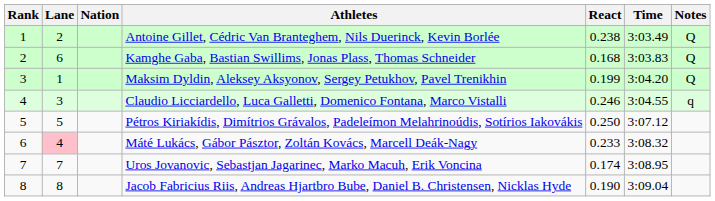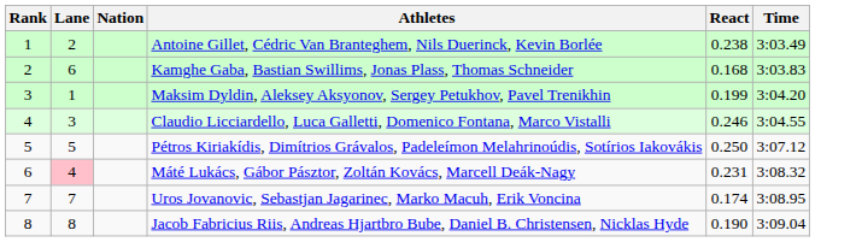 <table class="wikitable sortable" style="text-align:center">
 <tr>
 <th>Rank</th>
 <th>Lane</th>
 <th>Nation</th>
 <th>Athletes</th>
 <th>React</th>
 <th>Time</th>
-<th>Notes</th>
 </tr>
 <tr bgcolor=ccffcc>
 <td>1</td>
 <td>2</td>
 <td align=left></td>
 <td align=left><a href='#'>Antoine Gillet</a>, <a href='#'>Cédric Van Branteghem</a>, <a href='#'>Nils Duerinck</a>, <a href='#'>Kevin Borlée</a></td>
 <td>0.238</td>
 <td>3:03.49</td>
-<td>Q</td>
 </tr>
 <tr bgcolor=ccffcc>
 <td>2</td>
 <td>6</td>
 <td align=left></td>
 <td align=left><a href='#'>Kamghe Gaba</a>, <a href='#'>Bastian Swillims</a>, <a href='#'>Jonas Plass</a>, <a href='#'>Thomas Schneider</a></td>
 <td>0.168</td>
 <td>3:03.83</td>
-<td>Q</td>
 </tr>
 <tr bgcolor=ccffcc>
 <td>3</td>
 <td>1</td>
 <td align=left></td>
 <td align=left><a href='#'>Maksim Dyldin</a>, <a href='#'>Aleksey Aksyonov</a>, <a href='#'>Sergey Petukhov</a>, <a href='#'>Pavel Trenikhin</a></td>
 <td>0.199</td>
 <td>3:04.20</td>
-<td>Q</td>
 </tr>
 <tr bgcolor=ddffdd>
 <td>4</td>
 <td>3</td>
 <td align=left></td>
 <td align=left><a href='#'>Claudio Licciardello</a>, <a href='#'>Luca Galletti</a>, <a href='#'>Domenico Fontana</a>, <a href='#'>Marco Vistalli</a></td>
 <td>0.246</td>
 <td>3:04.55</td>
-<td>q</td>
 </tr>
 <tr>
 <td>5</td>
 <td>5</td>
 <td align=left></td>
 <td align=left><a href='#'>Pétros Kiriakídis</a>, <a href='#'>Dimítrios Grávalos</a>, <a href='#'>Padeleímon Melahrinoúdis</a>, <a href='#'>Sotírios Iakovákis</a></td>
 <td>0.250</td>
 <td>3:07.12</td>
-<td></td>
 </tr>
 <tr>
 <td>6</td>
 <td style="background: pink;">4</td>
 <td align=left></td>
 <td align=left><a href='#'>Máté Lukács</a>, <a href='#'>Gábor Pásztor</a>, <a href='#'>Zoltán Kovács</a>, <a href='#'>Marcell Deák-Nagy</a></td>
-<td>0.233</td>
+<td>0.231</td>
 <td>3:08.32</td>
-<td></td>
 </tr>
 <tr>
 <td>7</td>
 <td>7</td>
 <td align=left></td>
 <td align=left><a href='#'>Uros Jovanovic</a>, <a href='#'>Sebastjan Jagarinec</a>, <a href='#'>Marko Macuh</a>, <a href='#'>Erik Voncina</a></td>
 <td>0.174</td>
 <td>3:08.95</td>
-<td></td>
 </tr>
 <tr>
 <td>8</td>
 <td>8</td>
 <td align=left></td>
 <td align=left><a href='#'>Jacob Fabricius Riis</a>, <a href='#'>Andreas Hjartbro Bube</a>, <a href='#'>Daniel B. Christensen</a>, <a href='#'>Nicklas Hyde</a></td>
 <td>0.190</td>
 <td>3:09.04</td>
-<td></td>
 </tr>
 </table>
